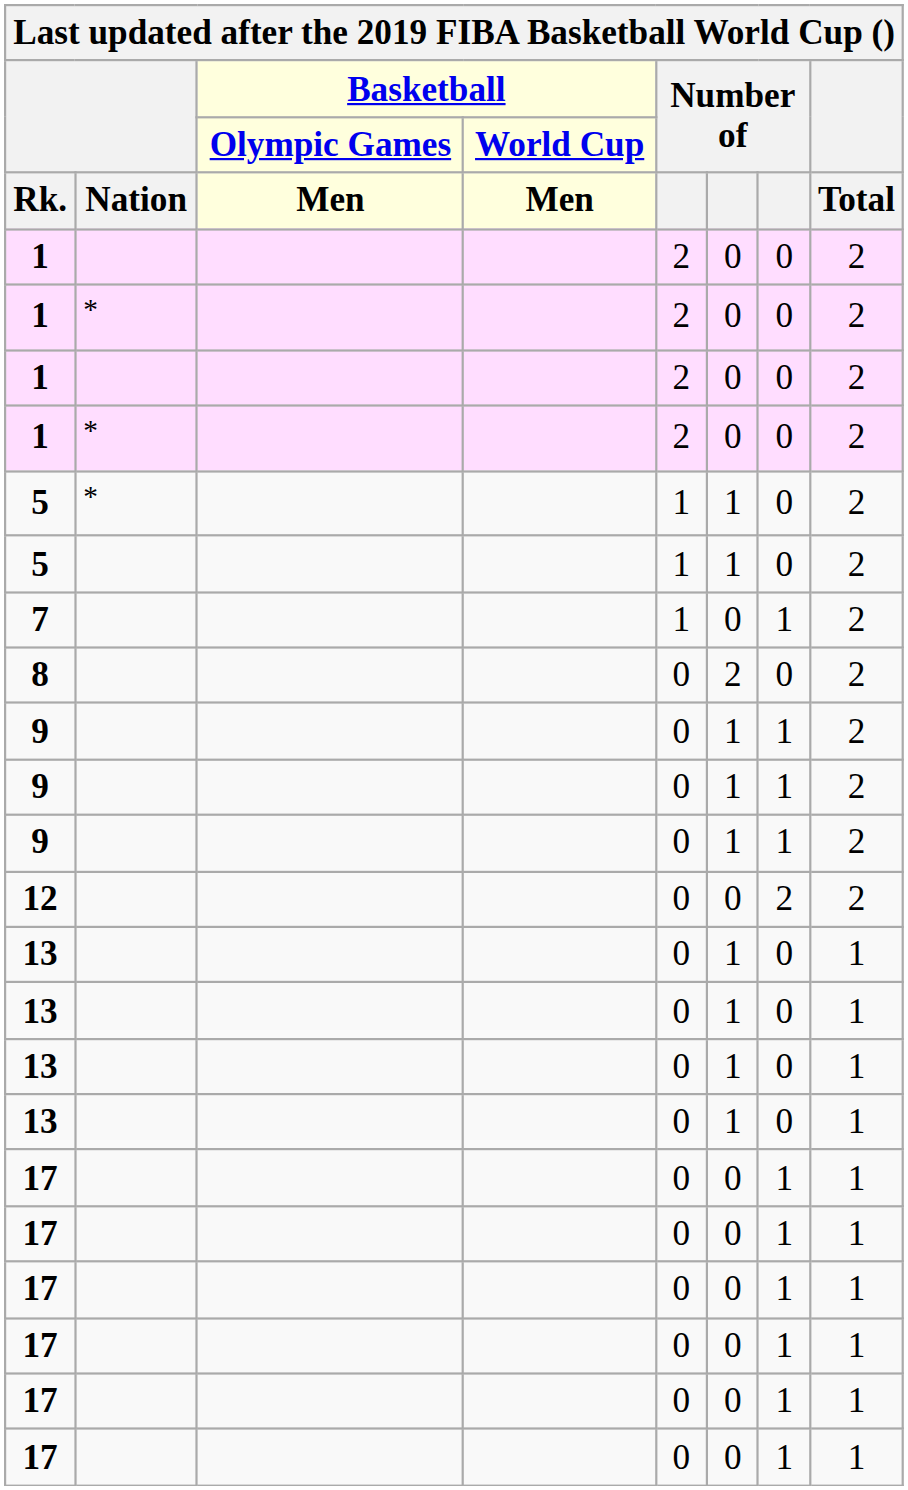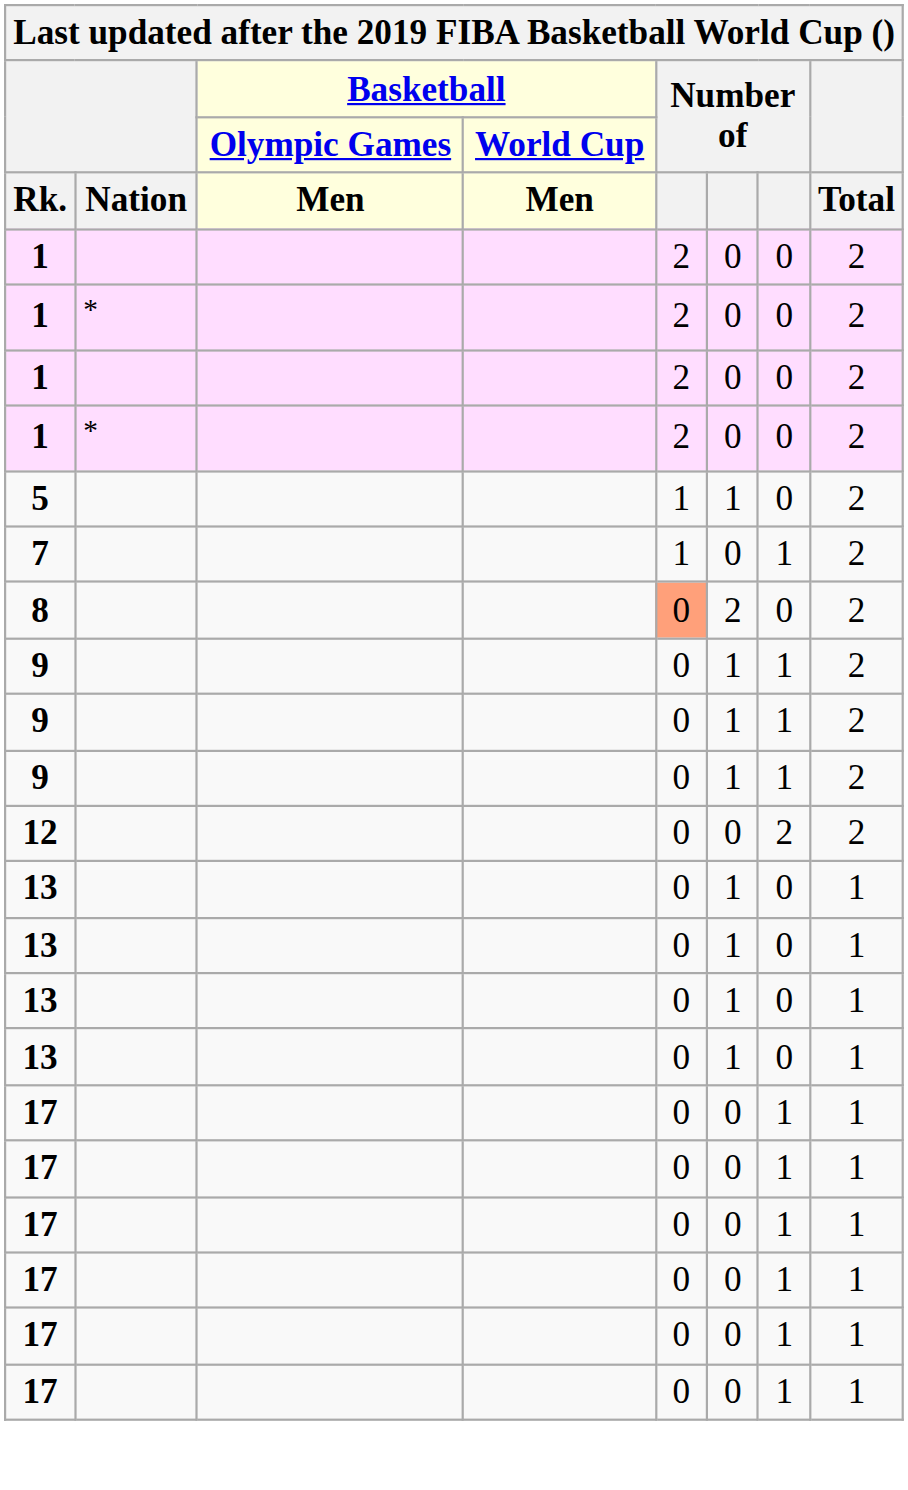 <table class="wikitable" style="margin-top: 0em; text-align: center; font-size: 100%;">
 <tr>
 <th colspan="8">Last updated after the 2019 FIBA Basketball World Cup ()</th>
 </tr>
 <tr>
 <th rowspan="2" colspan="2"></th>
 <th colspan="2" style="background: #ffd;"><a href='#'>Basketball</a></th>
 <th rowspan="2" colspan="3">Number of</th>
 <th rowspan="2"></th>
 </tr>
 <tr>
 <th style="background: #ffd;"><a href='#'>Olympic Games</a></th>
 <th style="background: #ffd;"><a href='#'>World Cup</a></th>
 </tr>
 <tr>
 <th style="width: 1em;">Rk.</th>
 <th>Nation</th>
 <th style="background: #ffd;">Men</th>
 <th style="background: #ffd;">Men</th>
 <th style="width: 1em;"></th>
 <th style="width: 1em;"></th>
 <th style="width: 1em;"></th>
 <th style="width: 1em;">Total</th>
 </tr>
 <tr style="background: #fdf;">
 <td><strong>1</strong></td>
 <td style="text-align: left;"></td>
 <td></td>
 <td></td>
 <td>2</td>
 <td>0</td>
 <td>0</td>
 <td>2</td>
 </tr>
 <tr style="background: #fdf;">
 <td><strong>1</strong></td>
 <td style="text-align: left;"><em></em><sup>*</sup></td>
 <td></td>
 <td></td>
 <td>2</td>
 <td>0</td>
 <td>0</td>
 <td>2</td>
 </tr>
 <tr style="background: #fdf;">
 <td><strong>1</strong></td>
 <td style="text-align: left;"></td>
 <td></td>
 <td></td>
 <td>2</td>
 <td>0</td>
 <td>0</td>
 <td>2</td>
 </tr>
 <tr style="background: #fdf;">
 <td><strong>1</strong></td>
 <td style="text-align: left;"><em></em><sup>*</sup></td>
 <td></td>
 <td></td>
 <td>2</td>
 <td>0</td>
 <td>0</td>
 <td>2</td>
 </tr>
 <tr>
 <td><strong>5</strong></td>
-<td style="text-align: left;"><em></em><sup>*</sup></td>
-<td></td>
-<td></td>
-<td>1</td>
-<td>1</td>
-<td>0</td>
-<td>2</td>
-</tr>
-<tr>
-<td><strong>5</strong></td>
 <td style="text-align: left;"></td>
 <td></td>
 <td></td>
 <td>1</td>
 <td>1</td>
 <td>0</td>
 <td>2</td>
 </tr>
 <tr>
 <td><strong>7</strong></td>
 <td style="text-align: left;"></td>
 <td></td>
 <td></td>
 <td>1</td>
 <td>0</td>
 <td>1</td>
 <td>2</td>
 </tr>
 <tr>
 <td><strong>8</strong></td>
 <td style="text-align: left;"></td>
 <td></td>
 <td></td>
-<td>0</td>
+<td style="background: lightsalmon;">0</td>
 <td>2</td>
 <td>0</td>
 <td>2</td>
 </tr>
 <tr>
 <td><strong>9</strong></td>
 <td style="text-align: left;"></td>
 <td></td>
 <td></td>
 <td>0</td>
 <td>1</td>
 <td>1</td>
 <td>2</td>
 </tr>
 <tr>
 <td><strong>9</strong></td>
 <td style="text-align: left;"></td>
 <td></td>
 <td></td>
 <td>0</td>
 <td>1</td>
 <td>1</td>
 <td>2</td>
 </tr>
 <tr>
 <td><strong>9</strong></td>
 <td style="text-align: left;"></td>
 <td></td>
 <td></td>
 <td>0</td>
 <td>1</td>
 <td>1</td>
 <td>2</td>
 </tr>
 <tr>
 <td><strong>12</strong></td>
 <td style="text-align: left;"></td>
 <td></td>
 <td></td>
 <td>0</td>
 <td>0</td>
 <td>2</td>
 <td>2</td>
 </tr>
 <tr>
 <td><strong>13</strong></td>
 <td style="text-align: left;"></td>
 <td></td>
 <td></td>
 <td>0</td>
 <td>1</td>
 <td>0</td>
 <td>1</td>
 </tr>
 <tr>
 <td><strong>13</strong></td>
 <td style="text-align: left;"></td>
 <td></td>
 <td></td>
 <td>0</td>
 <td>1</td>
 <td>0</td>
 <td>1</td>
 </tr>
 <tr>
 <td><strong>13</strong></td>
 <td style="text-align: left;"></td>
 <td></td>
 <td></td>
 <td>0</td>
 <td>1</td>
 <td>0</td>
 <td>1</td>
 </tr>
 <tr>
 <td><strong>13</strong></td>
 <td style="text-align: left;"></td>
 <td></td>
 <td></td>
 <td>0</td>
 <td>1</td>
 <td>0</td>
 <td>1</td>
 </tr>
 <tr>
 <td><strong>17</strong></td>
 <td style="text-align: left;"></td>
 <td></td>
 <td></td>
 <td>0</td>
 <td>0</td>
 <td>1</td>
 <td>1</td>
 </tr>
 <tr>
 <td><strong>17</strong></td>
 <td style="text-align: left;"></td>
 <td></td>
 <td></td>
 <td>0</td>
 <td>0</td>
 <td>1</td>
 <td>1</td>
 </tr>
 <tr>
 <td><strong>17</strong></td>
 <td style="text-align: left;"></td>
 <td></td>
 <td></td>
 <td>0</td>
 <td>0</td>
 <td>1</td>
 <td>1</td>
 </tr>
 <tr>
 <td><strong>17</strong></td>
 <td style="text-align: left;"></td>
 <td></td>
 <td></td>
 <td>0</td>
 <td>0</td>
 <td>1</td>
 <td>1</td>
 </tr>
 <tr>
 <td><strong>17</strong></td>
 <td style="text-align: left;"></td>
 <td></td>
 <td></td>
 <td>0</td>
 <td>0</td>
 <td>1</td>
 <td>1</td>
 </tr>
 <tr>
 <td><strong>17</strong></td>
 <td style="text-align: left;"></td>
 <td></td>
 <td></td>
 <td>0</td>
 <td>0</td>
 <td>1</td>
 <td>1</td>
 </tr>
 </table>
